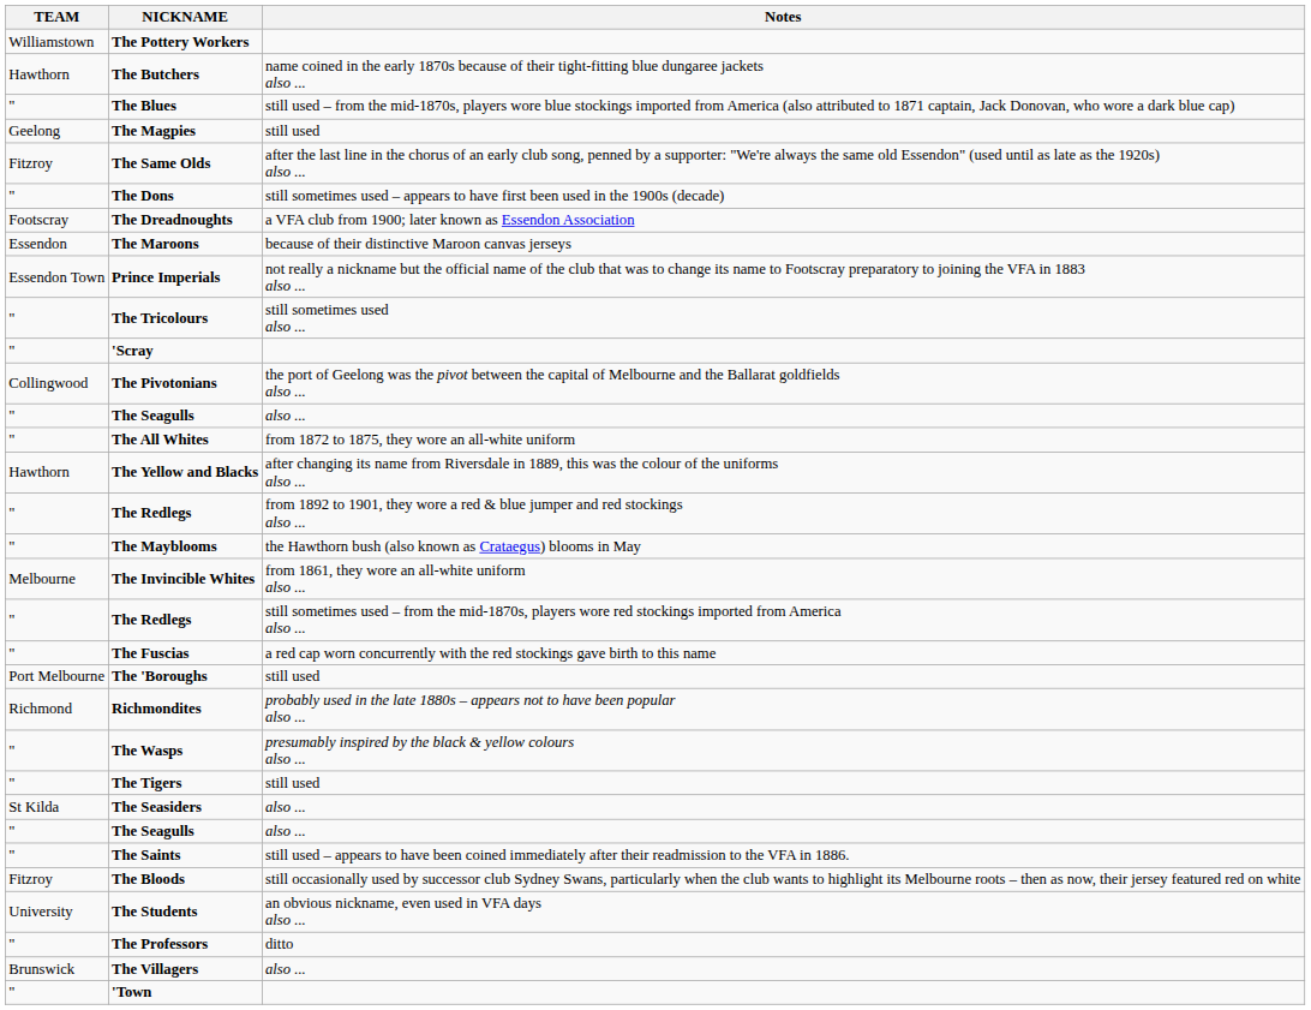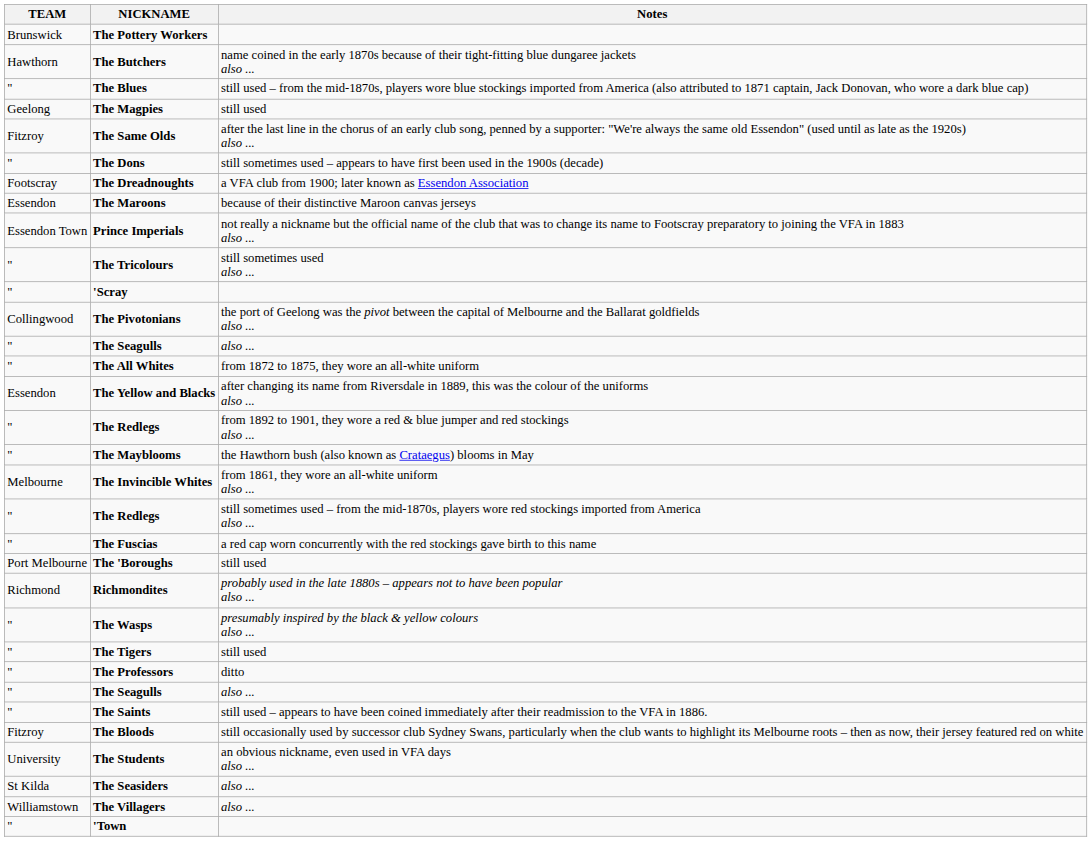 <table class="wikitable">
 <tr>
 <th>TEAM</th>
 <th>NICKNAME</th>
 <th>Notes</th>
 </tr>
 <tr>
-<td>Williamstown</td>
+<td>Brunswick</td>
 <td><strong>The Pottery Workers</strong></td>
 <td></td>
 </tr>
 <tr>
 <td>Hawthorn</td>
 <td><strong>The Butchers</strong></td>
 <td>name coined in the early 1870s because of their tight-fitting blue dungaree jackets<br><em>also ...</em></td>
 </tr>
 <tr>
 <td>"</td>
 <td><strong>The Blues</strong></td>
 <td>still used – from the mid-1870s, players wore blue stockings imported from America (also attributed to 1871 captain, Jack Donovan, who wore a dark blue cap)</td>
 </tr>
 <tr>
 <td>Geelong</td>
 <td><strong>The Magpies</strong></td>
 <td>still used</td>
 </tr>
 <tr>
 <td>Fitzroy</td>
 <td><strong>The Same Olds</strong></td>
 <td>after the last line in the chorus of an early club song, penned by a supporter: "We're always the same old Essendon" (used until as late as the 1920s)<br><em>also ...</em></td>
 </tr>
 <tr>
 <td>"</td>
 <td><strong>The Dons</strong></td>
 <td>still sometimes used – appears to have first been used in the 1900s (decade)</td>
 </tr>
 <tr>
 <td>Footscray</td>
 <td><strong>The Dreadnoughts</strong></td>
 <td>a VFA club from 1900; later known as <a href='#'>Essendon Association</a></td>
 </tr>
 <tr>
 <td>Essendon</td>
 <td><strong>The Maroons</strong></td>
 <td>because of their distinctive Maroon canvas jerseys</td>
 </tr>
 <tr>
 <td>Essendon Town</td>
 <td><strong>Prince Imperials</strong></td>
 <td>not really a nickname but the official name of the club that was to change its name to Footscray preparatory to joining the VFA in 1883<br><em>also ...</em></td>
 </tr>
 <tr>
 <td>"</td>
 <td><strong>The Tricolours</strong></td>
 <td>still sometimes used<br><em>also ...</em></td>
 </tr>
 <tr>
 <td>"</td>
 <td><strong>'Scray</strong></td>
 <td></td>
 </tr>
 <tr>
 <td>Collingwood</td>
 <td><strong>The Pivotonians</strong></td>
 <td>the port of Geelong was the <em>pivot</em> between the capital of Melbourne and the Ballarat goldfields<br><em>also ...</em></td>
 </tr>
 <tr>
 <td>"</td>
 <td><strong>The Seagulls</strong></td>
 <td><em>also ...</em></td>
 </tr>
 <tr>
 <td>"</td>
 <td><strong>The All Whites</strong></td>
 <td>from 1872 to 1875, they wore an all-white uniform</td>
 </tr>
 <tr>
-<td>Hawthorn</td>
+<td>Essendon</td>
 <td><strong>The Yellow and Blacks</strong></td>
 <td>after changing its name from Riversdale in 1889, this was the colour of the uniforms<br><em>also ...</em></td>
 </tr>
 <tr>
 <td>"</td>
 <td><strong>The Redlegs</strong></td>
 <td>from 1892 to 1901, they wore a red & blue jumper and red stockings<br><em>also ...</em></td>
 </tr>
 <tr>
 <td>"</td>
 <td><strong>The Mayblooms</strong></td>
 <td>the Hawthorn bush (also known as <a href='#'>Crataegus</a>) blooms in May</td>
 </tr>
 <tr>
 <td>Melbourne</td>
 <td><strong>The Invincible Whites</strong></td>
 <td>from 1861, they wore an all-white uniform<br><em>also ...</em></td>
 </tr>
 <tr>
 <td>"</td>
 <td><strong>The Redlegs</strong></td>
 <td>still sometimes used – from the mid-1870s, players wore red stockings imported from America<br><em>also ...</em></td>
 </tr>
 <tr>
 <td>"</td>
 <td><strong>The Fuscias</strong></td>
 <td>a red cap worn concurrently with the red stockings gave birth to this name</td>
 </tr>
 <tr>
 <td>Port Melbourne</td>
 <td><strong>The 'Boroughs</strong></td>
 <td>still used</td>
 </tr>
 <tr>
 <td>Richmond</td>
 <td><strong>Richmondites</strong></td>
 <td><em>probably used in the late 1880s – appears not to have been popular<br> also ...</em></td>
 </tr>
 <tr>
 <td>"</td>
 <td><strong>The Wasps</strong></td>
 <td><em>presumably inspired by the black & yellow colours<br>also ...</em></td>
 </tr>
 <tr>
 <td>"</td>
 <td><strong>The Tigers</strong></td>
 <td>still used</td>
 </tr>
 <tr>
-<td>St Kilda</td>
-<td><strong>The Seasiders</strong></td>
-<td><em>also ...</em></td>
+<td>"</td>
+<td><strong>The Professors</strong></td>
+<td>ditto</td>
 </tr>
 <tr>
 <td>"</td>
 <td><strong>The Seagulls</strong></td>
 <td><em>also ...</em></td>
 </tr>
 <tr>
 <td>"</td>
 <td><strong>The Saints</strong></td>
 <td>still used – appears to have been coined immediately after their readmission to the VFA in 1886.</td>
 </tr>
 <tr>
 <td>Fitzroy</td>
 <td><strong>The Bloods</strong></td>
 <td>still occasionally used by successor club Sydney Swans, particularly when the club wants to highlight its Melbourne roots – then as now, their jersey featured red on white</td>
 </tr>
 <tr>
 <td>University</td>
 <td><strong>The Students</strong></td>
 <td>an obvious nickname, even used in VFA days<br><em>also ...</em></td>
 </tr>
 <tr>
-<td>"</td>
-<td><strong>The Professors</strong></td>
-<td>ditto</td>
+<td>St Kilda</td>
+<td><strong>The Seasiders</strong></td>
+<td><em>also ...</em></td>
 </tr>
 <tr>
-<td>Brunswick</td>
+<td>Williamstown</td>
 <td><strong>The Villagers</strong></td>
 <td><em>also ...</em></td>
 </tr>
 <tr>
 <td>"</td>
 <td><strong>'Town</strong></td>
 <td></td>
 </tr>
 </table>
